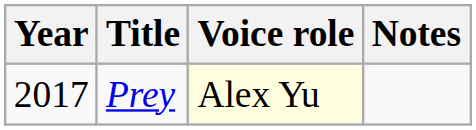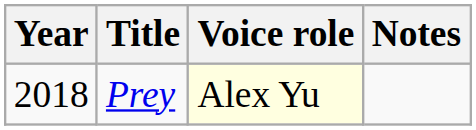 <table class="wikitable">
 <tr>
 <th>Year</th>
 <th>Title</th>
 <th>Voice role</th>
 <th>Notes</th>
 </tr>
 <tr>
-<td>2017</td>
+<td>2018</td>
 <td><em><a href='#'>Prey</a></em></td>
 <td style="background: lightyellow;">Alex Yu</td>
 <td></td>
 </tr>
 </table>
